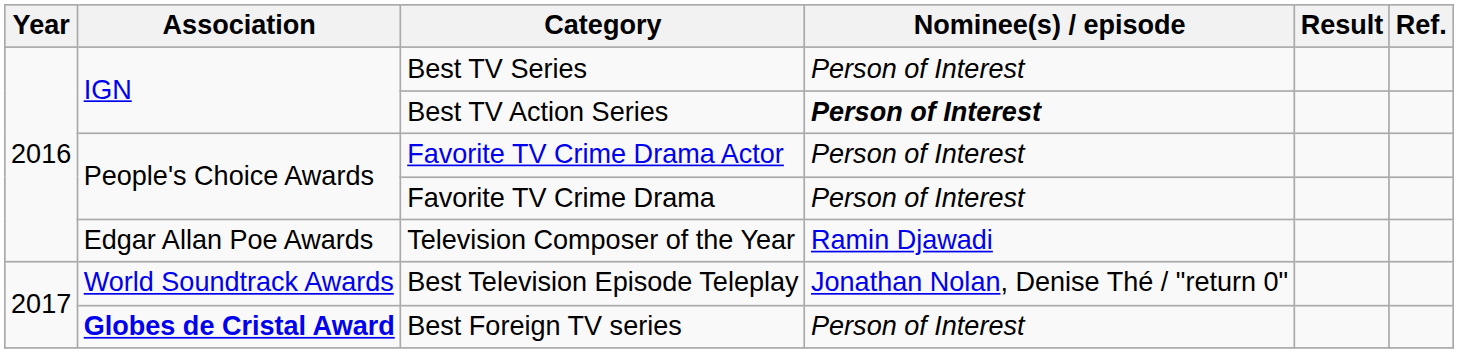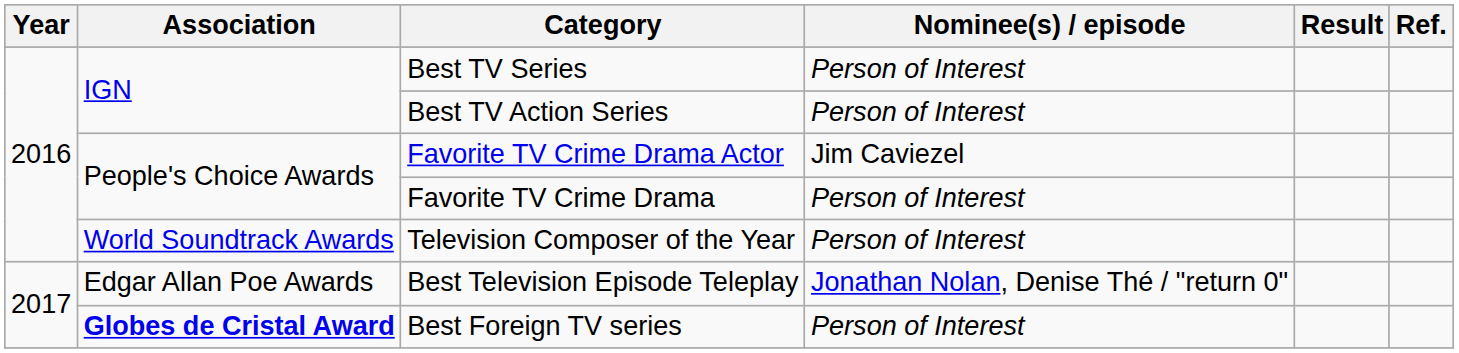 <table class="wikitable">
 <tr>
 <th>Year</th>
 <th>Association</th>
 <th>Category</th>
 <th>Nominee(s) / episode</th>
 <th>Result</th>
 <th class="unsortable">Ref.</th>
 </tr>
 <tr>
 <td rowspan=5>2016</td>
 <td rowspan="2"><a href='#'>IGN</a></td>
 <td>Best TV Series</td>
 <td><em>Person of Interest</em></td>
 <td></td>
 <td></td>
 </tr>
 <tr>
 <td>Best TV Action Series</td>
-<td><strong><em>Person of Interest</em></strong></td>
+<td><em>Person of Interest</em></td>
 <td></td>
 <td></td>
 </tr>
 <tr>
 <td rowspan="2">People's Choice Awards</td>
 <td><a href='#'>Favorite TV Crime Drama Actor</a></td>
-<td><em>Person of Interest</em></td>
+<td>Jim Caviezel</td>
 <td></td>
 <td></td>
 </tr>
 <tr>
 <td>Favorite TV Crime Drama</td>
 <td><em>Person of Interest</em></td>
 <td></td>
 <td></td>
 </tr>
 <tr>
-<td>Edgar Allan Poe Awards</td>
+<td><a href='#'>World Soundtrack Awards</a></td>
 <td>Television Composer of the Year</td>
-<td><a href='#'>Ramin Djawadi</a></td>
+<td><em>Person of Interest</em></td>
 <td></td>
 <td></td>
 </tr>
 <tr>
 <td rowspan=2>2017</td>
-<td><a href='#'>World Soundtrack Awards</a></td>
+<td>Edgar Allan Poe Awards</td>
 <td>Best Television Episode Teleplay</td>
 <td><a href='#'>Jonathan Nolan</a>, Denise Thé / "return 0"</td>
 <td></td>
 <td></td>
 </tr>
 <tr>
 <td><strong><a href='#'>Globes de Cristal Award</a></strong></td>
 <td>Best Foreign TV series</td>
 <td><em>Person of Interest</em></td>
 <td></td>
 <td></td>
 </tr>
 </table>
